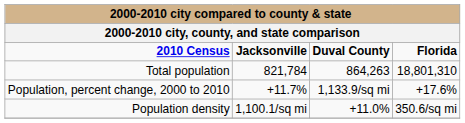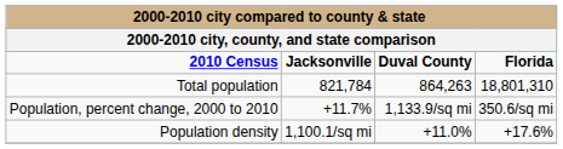 <table class="wikitable collapsible collapsed" style="float:right; margin:0 0 0.5em 1em; text-align:right; font-size:90%;">
 <tr>
 <th style="background:tan; text-align:center" colspan="4"><span>2000-2010 city compared to county & state</span> </th>
 </tr>
 <tr style="background:#ccc; text-align:center;">
 <th colspan=4>2000-2010 city, county, and state comparison</th>
 </tr>
 <tr>
 <td><strong><a href='#'>2010 Census</a></strong></td>
 <td><strong>Jacksonville</strong></td>
 <td><strong>Duval County</strong></td>
 <td><strong>Florida</strong></td>
 </tr>
 <tr>
 <td>Total population</td>
 <td>821,784</td>
 <td>864,263</td>
 <td>18,801,310</td>
 </tr>
 <tr>
 <td>Population, percent change, 2000 to 2010</td>
 <td>+11.7%</td>
 <td>1,133.9/sq mi</td>
-<td>+17.6%</td>
+<td>350.6/sq mi</td>
 </tr>
 <tr>
 <td>Population density</td>
 <td>1,100.1/sq mi</td>
 <td>+11.0%</td>
-<td>350.6/sq mi</td>
+<td>+17.6%</td>
 </tr>
 <tr>
 </tr>
 </table>
